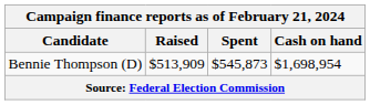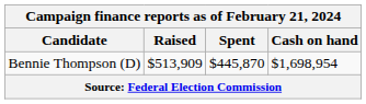 <table class="wikitable sortable">
 <tr>
 <th colspan=4>Campaign finance reports as of February 21, 2024</th>
 </tr>
 <tr style="text-align:center;">
 <th>Candidate</th>
 <th>Raised</th>
 <th>Spent</th>
 <th>Cash on hand</th>
 </tr>
 <tr>
 <td>Bennie Thompson (D)</td>
 <td>$513,909</td>
-<td>$545,873</td>
+<td>$445,870</td>
 <td>$1,698,954</td>
 </tr>
 <tr>
 <th colspan="4"><small>Source: <a href='#'>Federal Election Commission</a></small></th>
 </tr>
 </table>
